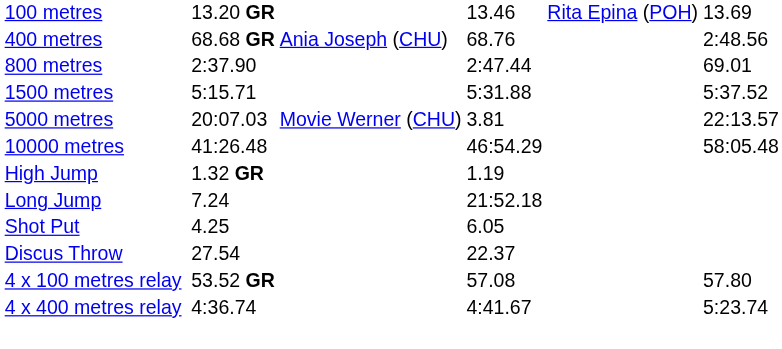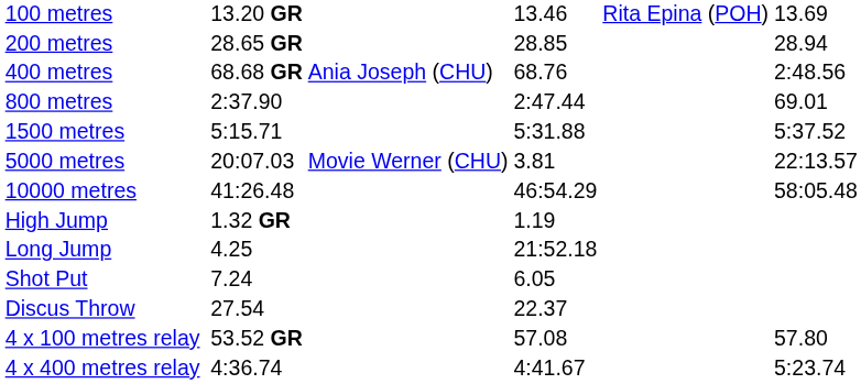 <table>
 <tr>
 <td><a href='#'>100 metres</a></td>
 <td></td>
 <td>13.20 <strong>GR</strong></td>
 <td></td>
 <td>13.46</td>
 <td> <a href='#'>Rita Epina</a> (<a href='#'>POH</a>)</td>
 <td>13.69</td>
+</tr>
+<tr>
+<td><a href='#'>200 metres</a></td>
+<td></td>
+<td>28.65 <strong>GR</strong></td>
+<td></td>
+<td>28.85</td>
+<td></td>
+<td>28.94</td>
 </tr>
 <tr>
 <td><a href='#'>400 metres</a></td>
 <td></td>
 <td>68.68 <strong>GR</strong></td>
 <td> <a href='#'>Ania Joseph</a> (<a href='#'>CHU</a>)</td>
 <td>68.76</td>
 <td></td>
 <td>2:48.56</td>
 </tr>
 <tr>
 <td><a href='#'>800 metres</a></td>
 <td></td>
 <td>2:37.90</td>
 <td></td>
 <td>2:47.44</td>
 <td></td>
 <td>69.01</td>
 </tr>
 <tr>
 <td><a href='#'>1500 metres</a></td>
 <td></td>
 <td>5:15.71</td>
 <td></td>
 <td>5:31.88</td>
 <td></td>
 <td>5:37.52</td>
 </tr>
 <tr>
 <td><a href='#'>5000 metres</a></td>
 <td></td>
 <td>20:07.03</td>
 <td> <a href='#'>Movie Werner</a> (<a href='#'>CHU</a>)</td>
 <td>3.81</td>
 <td></td>
 <td>22:13.57</td>
 </tr>
 <tr>
 <td><a href='#'>10000 metres</a></td>
 <td></td>
 <td>41:26.48</td>
 <td></td>
 <td>46:54.29</td>
 <td></td>
 <td>58:05.48</td>
 </tr>
 <tr>
 <td><a href='#'>High Jump</a></td>
 <td></td>
 <td>1.32 <strong>GR</strong></td>
 <td></td>
 <td>1.19</td>
 <td></td>
 <td></td>
 </tr>
 <tr>
 <td><a href='#'>Long Jump</a></td>
 <td></td>
-<td>7.24</td>
+<td>4.25</td>
 <td></td>
 <td>21:52.18</td>
 <td></td>
 <td></td>
 </tr>
 <tr>
 <td><a href='#'>Shot Put</a></td>
 <td></td>
-<td>4.25</td>
+<td>7.24</td>
 <td></td>
 <td>6.05</td>
 <td></td>
 <td></td>
 </tr>
 <tr>
 <td><a href='#'>Discus Throw</a></td>
 <td></td>
 <td>27.54</td>
 <td></td>
 <td>22.37</td>
 <td></td>
 <td></td>
 </tr>
 <tr>
 <td><a href='#'>4 x 100 metres relay</a></td>
 <td></td>
 <td>53.52 <strong>GR</strong></td>
 <td></td>
 <td>57.08</td>
 <td></td>
 <td>57.80</td>
 </tr>
 <tr>
 <td><a href='#'>4 x 400 metres relay</a></td>
 <td></td>
 <td>4:36.74</td>
 <td></td>
 <td>4:41.67</td>
 <td></td>
 <td>5:23.74</td>
 </tr>
 </table>
